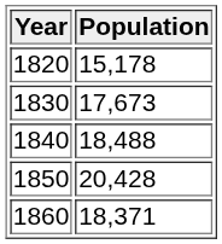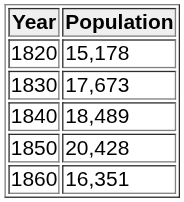 <table style="wikitable" align="right" border="1">
 <tr>
 <th style="background:#efefef;">Year</th>
 <th style="background:#efefef;">Population</th>
 </tr>
 <tr>
 <td>1820</td>
 <td>15,178</td>
 </tr>
 <tr>
 <td>1830</td>
 <td>17,673</td>
 </tr>
 <tr>
 <td>1840</td>
-<td>18,488</td>
+<td>18,489</td>
 </tr>
 <tr>
 <td>1850</td>
 <td>20,428</td>
 </tr>
 <tr>
 <td>1860</td>
-<td>18,371</td>
+<td>16,351</td>
 </tr>
 </table>
